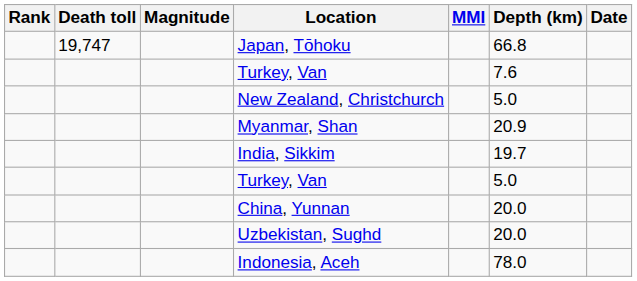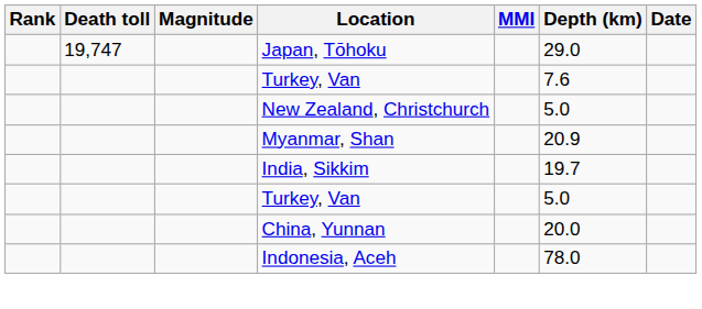 <table class="sortable wikitable" style="font-size:100%;">
 <tr>
 <th>Rank</th>
 <th>Death toll</th>
 <th>Magnitude</th>
 <th>Location</th>
 <th><a href='#'>MMI</a></th>
 <th>Depth (km)</th>
 <th>Date</th>
 </tr>
 <tr>
 <td></td>
 <td>19,747</td>
 <td></td>
 <td> <a href='#'>Japan</a>, <a href='#'>Tōhoku</a></td>
 <td></td>
-<td>66.8</td>
+<td>29.0</td>
 <td></td>
 </tr>
 <tr>
 <td></td>
 <td></td>
 <td></td>
 <td> <a href='#'>Turkey</a>, <a href='#'>Van</a></td>
 <td></td>
 <td>7.6</td>
 <td></td>
 </tr>
 <tr>
 <td></td>
 <td></td>
 <td></td>
 <td> <a href='#'>New Zealand</a>, <a href='#'>Christchurch</a></td>
 <td></td>
 <td>5.0</td>
 <td></td>
 </tr>
 <tr>
 <td></td>
 <td></td>
 <td></td>
 <td> <a href='#'>Myanmar</a>, <a href='#'>Shan</a></td>
 <td></td>
 <td>20.9</td>
 <td></td>
 </tr>
 <tr>
 <td></td>
 <td></td>
 <td></td>
 <td> <a href='#'>India</a>, <a href='#'>Sikkim</a></td>
 <td></td>
 <td>19.7</td>
 <td></td>
 </tr>
 <tr>
 <td></td>
 <td></td>
 <td></td>
 <td> <a href='#'>Turkey</a>, <a href='#'>Van</a></td>
 <td></td>
 <td>5.0</td>
 <td></td>
 </tr>
 <tr>
 <td></td>
 <td></td>
 <td></td>
 <td> <a href='#'>China</a>, <a href='#'>Yunnan</a></td>
 <td></td>
 <td>20.0</td>
 <td></td>
 </tr>
 <tr>
 <td></td>
 <td></td>
 <td></td>
-<td> <a href='#'>Uzbekistan</a>, <a href='#'>Sughd</a></td>
-<td></td>
-<td>20.0</td>
-<td></td>
-</tr>
-<tr>
-<td></td>
-<td></td>
-<td></td>
 <td> <a href='#'>Indonesia</a>, <a href='#'>Aceh</a></td>
 <td></td>
 <td>78.0</td>
 <td></td>
 </tr>
 </table>
